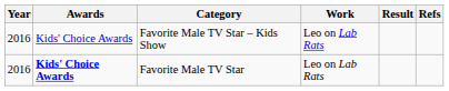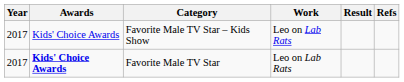 <table class="wikitable">
 <tr>
 <th>Year</th>
 <th>Awards</th>
 <th>Category</th>
 <th>Work</th>
 <th>Result</th>
 <th>Refs</th>
 </tr>
 <tr>
-<td>2016</td>
+<td>2017</td>
 <td><a href='#'>Kids' Choice Awards</a></td>
 <td>Favorite Male TV Star – Kids Show</td>
 <td>Leo on <em><a href='#'>Lab Rats</a></em></td>
 <td></td>
 <td style="text-align:center;"></td>
 </tr>
 <tr>
-<td>2016</td>
+<td>2017</td>
 <td><strong><a href='#'>Kids' Choice Awards</a></strong></td>
 <td>Favorite Male TV Star</td>
 <td>Leo on <em>Lab Rats</em></td>
 <td></td>
 <td style="text-align:center;"></td>
 </tr>
 </table>
